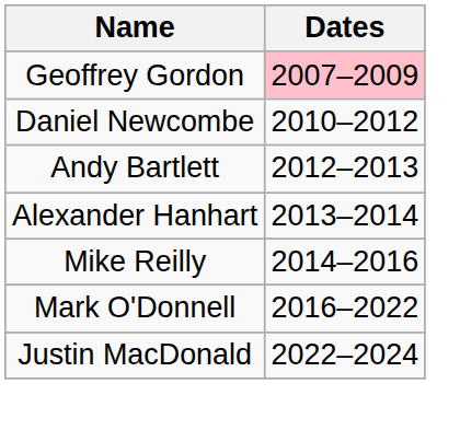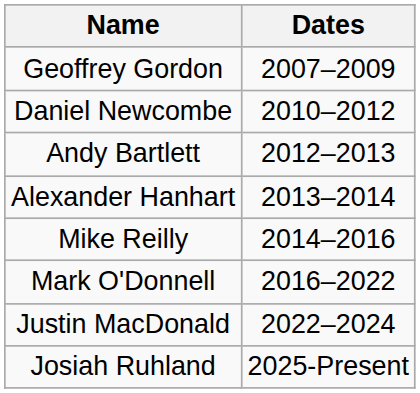 <table class="wikitable" style="text-align:center">
 <tr>
 <th>Name</th>
 <th>Dates</th>
 </tr>
 <tr>
 <td>Geoffrey Gordon</td>
-<td style="background: pink;">2007–2009</td>
+<td>2007–2009</td>
 </tr>
 <tr>
 <td>Daniel Newcombe</td>
 <td>2010–2012</td>
 </tr>
 <tr>
 <td>Andy Bartlett</td>
 <td>2012–2013</td>
 </tr>
 <tr>
 <td>Alexander Hanhart</td>
 <td>2013–2014</td>
 </tr>
 <tr>
 <td>Mike Reilly</td>
 <td>2014–2016</td>
 </tr>
 <tr>
 <td>Mark O'Donnell</td>
 <td>2016–2022</td>
 </tr>
 <tr>
 <td>Justin MacDonald</td>
 <td>2022–2024</td>
 </tr>
+<tr>
+<td>Josiah Ruhland</td>
+<td>2025-Present</td>
+</tr>
 </table>
